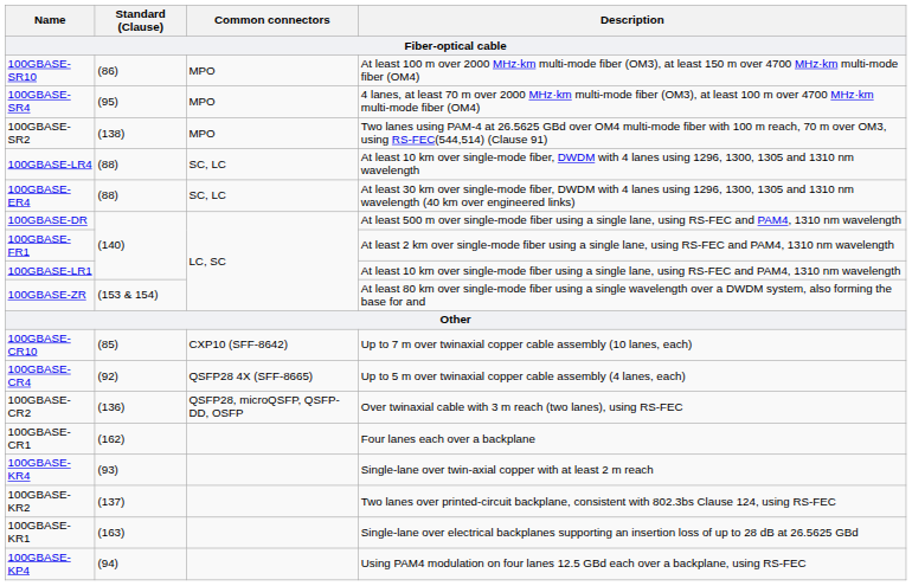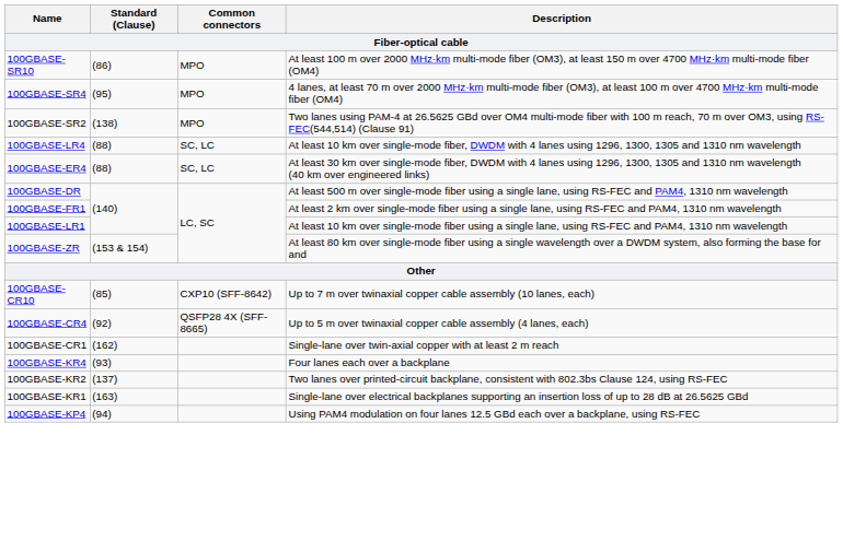 <table class="wikitable">
 <tr>
 <th>Name</th>
 <th>Standard (Clause)</th>
 <th>Common connectors</th>
 <th>Description</th>
 </tr>
 <tr>
 <th colspan=4 style="background-color: #F0F1F4">Fiber-optical cable</th>
 </tr>
 <tr>
 <td><a href='#'>100GBASE-SR10</a></td>
 <td> (86)</td>
 <td>MPO</td>
 <td>At least 100 m over 2000 <a href='#'>MHz·km</a> multi-mode fiber (OM3), at least 150 m over 4700 <a href='#'>MHz·km</a> multi-mode fiber (OM4)</td>
 </tr>
 <tr>
 <td><a href='#'>100GBASE-SR4</a></td>
 <td> (95)</td>
 <td>MPO</td>
 <td>4 lanes, at least 70 m over 2000 <a href='#'>MHz·km</a> multi-mode fiber (OM3), at least 100 m over 4700 <a href='#'>MHz·km</a> multi-mode fiber (OM4)</td>
 </tr>
 <tr>
 <td>100GBASE-SR2</td>
 <td> (138)</td>
 <td>MPO</td>
 <td>Two  lanes using PAM-4 at 26.5625 GBd over OM4 multi-mode fiber with 100 m reach, 70 m over OM3, using <a href='#'>RS-FEC</a>(544,514) (Clause 91)</td>
 </tr>
 <tr>
 <td><a href='#'>100GBASE-LR4</a></td>
 <td> (88)</td>
 <td>SC, LC</td>
 <td>At least 10 km over single-mode fiber, <a href='#'>DWDM</a> with 4 lanes using 1296, 1300, 1305 and 1310 nm wavelength</td>
 </tr>
 <tr>
 <td><a href='#'>100GBASE-ER4</a></td>
 <td> (88)</td>
 <td>SC, LC</td>
 <td>At least 30 km over single-mode fiber, DWDM with 4 lanes using 1296, 1300, 1305 and 1310 nm wavelength (40 km over engineered links)</td>
 </tr>
 <tr>
 <td><a href='#'>100GBASE-DR</a></td>
 <td rowspan=3> (140)</td>
 <td rowspan=4>LC, SC</td>
 <td>At least 500 m over single-mode fiber using a single lane, using RS-FEC and <a href='#'>PAM4</a>, 1310 nm wavelength</td>
 </tr>
 <tr>
 <td><a href='#'>100GBASE-FR1</a></td>
 <td>At least 2 km over single-mode fiber using a single lane, using RS-FEC and PAM4, 1310 nm wavelength</td>
 </tr>
 <tr>
 <td><a href='#'>100GBASE-LR1</a></td>
 <td>At least 10 km over single-mode fiber using a single lane, using RS-FEC and PAM4, 1310 nm wavelength</td>
 </tr>
 <tr>
 <td><a href='#'>100GBASE-ZR</a></td>
 <td> (153 & 154)</td>
 <td>At least 80 km over single-mode fiber using a single wavelength over a DWDM system, also forming the base for  and </td>
 </tr>
 <tr>
 <th colspan=4 style="background-color: #F0F1F4">Other</th>
 </tr>
 <tr>
 <td><a href='#'>100GBASE-CR10</a></td>
 <td> (85)</td>
 <td>CXP10 (SFF-8642)</td>
 <td>Up to 7 m over twinaxial copper cable assembly (10 lanes,  each)</td>
 </tr>
 <tr>
 <td><a href='#'>100GBASE-CR4</a></td>
 <td> (92)</td>
 <td>QSFP28 4X (SFF-8665)</td>
 <td>Up to 5 m over twinaxial copper cable assembly (4 lanes,  each)</td>
 </tr>
 <tr>
-<td>100GBASE-CR2</td>
-<td> (136)</td>
-<td>QSFP28, microQSFP, QSFP-DD, OSFP</td>
-<td>Over twinaxial cable with 3 m reach (two  lanes), using RS-FEC</td>
-</tr>
-<tr>
 <td>100GBASE-CR1</td>
 <td> (162)</td>
 <td></td>
-<td>Four lanes  each over a backplane</td>
+<td>Single-lane over twin-axial copper with at least 2 m reach</td>
 </tr>
 <tr>
 <td><a href='#'>100GBASE-KR4</a></td>
 <td> (93)</td>
 <td></td>
-<td>Single-lane over twin-axial copper with at least 2 m reach</td>
+<td>Four lanes  each over a backplane</td>
 </tr>
 <tr>
 <td>100GBASE-KR2</td>
 <td> (137)</td>
 <td></td>
 <td>Two  lanes over printed-circuit backplane, consistent with 802.3bs Clause 124, using RS-FEC</td>
 </tr>
 <tr>
 <td>100GBASE-KR1</td>
 <td> (163)</td>
 <td></td>
 <td>Single-lane over electrical backplanes supporting an insertion loss of up to 28 dB at 26.5625 GBd</td>
 </tr>
 <tr>
 <td><a href='#'>100GBASE-KP4</a></td>
 <td> (94)</td>
 <td></td>
 <td>Using PAM4 modulation on four lanes 12.5 GBd each over a backplane, using RS-FEC</td>
 </tr>
 </table>
